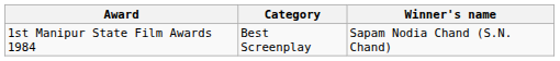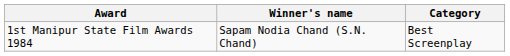 <table class="wikitable sortable">
 <tr>
 <th>Award</th>
+<th>Winner's name</th>
 <th>Category</th>
-<th>Winner's name</th>
 </tr>
 <tr>
 <td>1st Manipur State Film Awards 1984</td>
+<td>Sapam Nodia Chand (S.N. Chand)</td>
 <td>Best Screenplay</td>
-<td>Sapam Nodia Chand (S.N. Chand)</td>
 </tr>
 </table>
